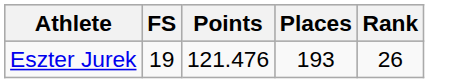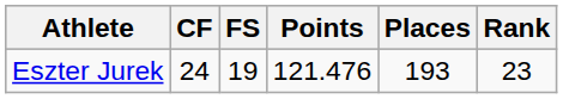 <table class="wikitable" border="1" style="font-size:90%">
 <tr>
 <th>Athlete</th>
+<th>CF</th>
 <th>FS</th>
 <th>Points</th>
 <th>Places</th>
 <th>Rank</th>
 </tr>
 <tr align=center>
 <td align=left><a href='#'>Eszter Jurek</a></td>
+<td>24</td>
 <td>19</td>
 <td>121.476</td>
 <td>193</td>
-<td>26</td>
+<td>23</td>
 </tr>
 </table>
